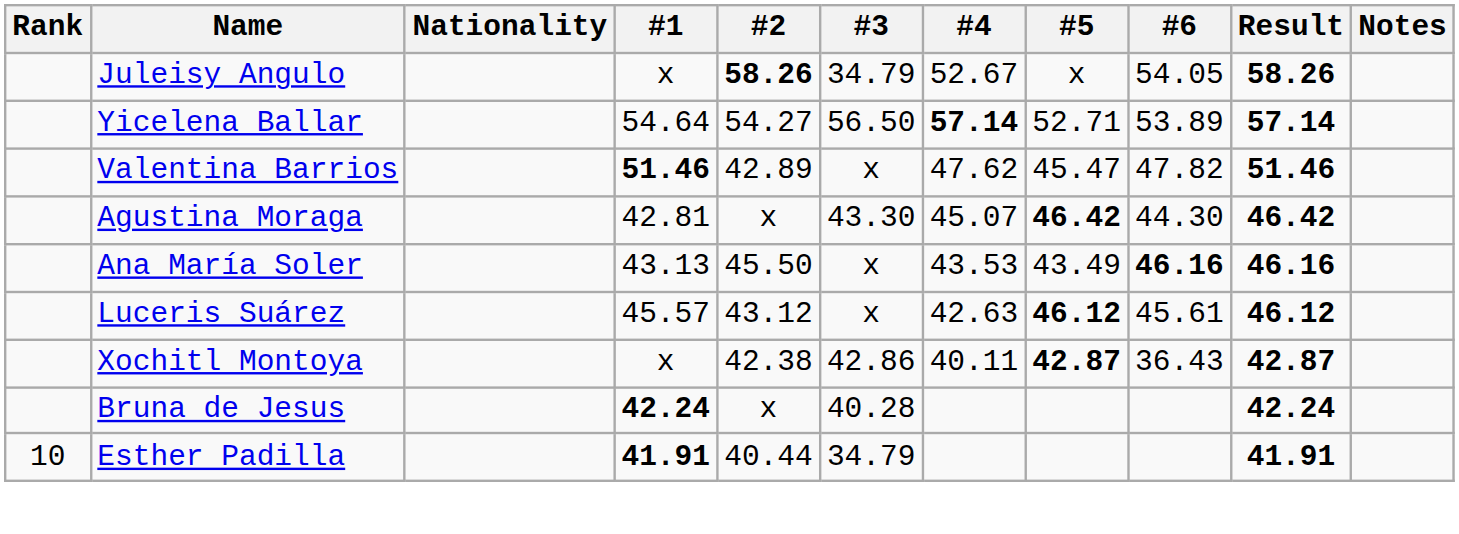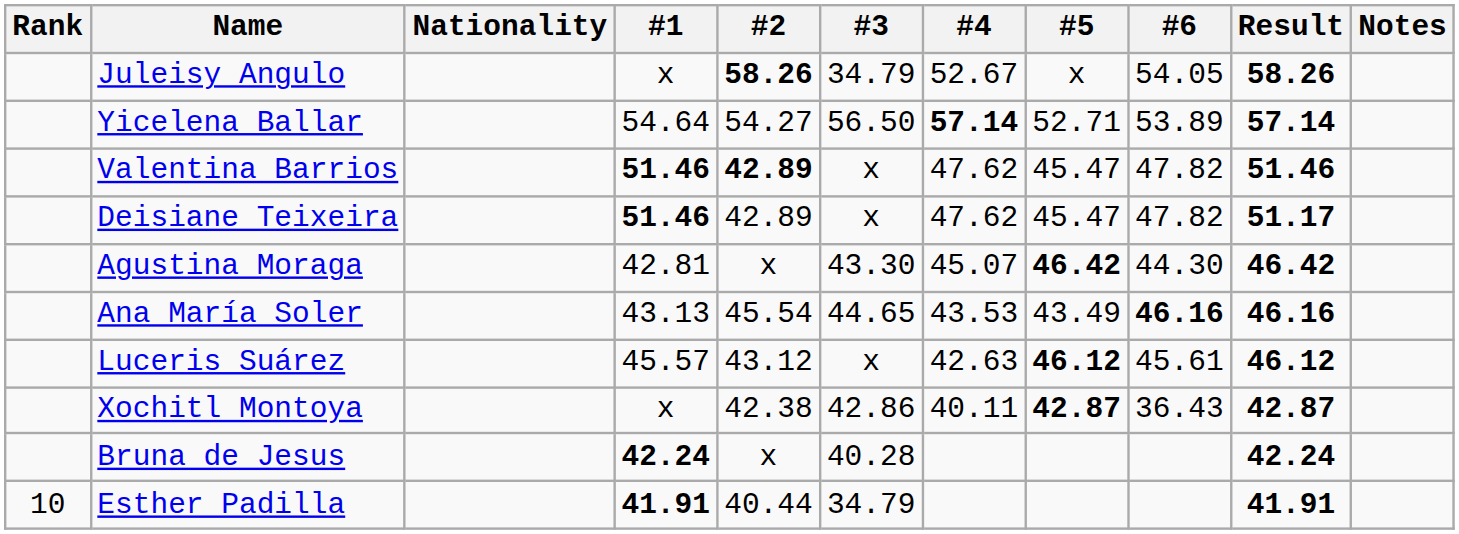 <table class="wikitable sortable" style="text-align:center;font-size:95%">
 <tr>
 <th>Rank</th>
 <th>Name</th>
 <th>Nationality</th>
 <th>#1</th>
 <th>#2</th>
 <th>#3</th>
 <th>#4</th>
 <th>#5</th>
 <th>#6</th>
 <th>Result</th>
 <th>Notes</th>
 </tr>
 <tr>
 <td></td>
 <td align=left><a href='#'>Juleisy Angulo</a></td>
 <td align=left></td>
 <td>x</td>
 <td><strong>58.26</strong></td>
 <td>34.79</td>
 <td>52.67</td>
 <td>x</td>
 <td>54.05</td>
 <td><strong>58.26</strong></td>
 <td></td>
 </tr>
 <tr>
 <td></td>
 <td align=left><a href='#'>Yicelena Ballar</a></td>
 <td align=left></td>
 <td>54.64</td>
 <td>54.27</td>
 <td>56.50</td>
 <td><strong>57.14</strong></td>
 <td>52.71</td>
 <td>53.89</td>
 <td><strong>57.14</strong></td>
 <td></td>
 </tr>
 <tr>
 <td></td>
 <td align=left><a href='#'>Valentina Barrios</a></td>
 <td align=left></td>
 <td><strong>51.46</strong></td>
+<td><strong>42.89</strong></td>
+<td>x</td>
+<td>47.62</td>
+<td>45.47</td>
+<td>47.82</td>
+<td><strong>51.46</strong></td>
+<td></td>
+</tr>
+<tr>
+<td></td>
+<td align=left><a href='#'>Deisiane Teixeira</a></td>
+<td align=left></td>
+<td><strong>51.46</strong></td>
 <td>42.89</td>
 <td>x</td>
 <td>47.62</td>
 <td>45.47</td>
 <td>47.82</td>
-<td><strong>51.46</strong></td>
+<td><strong>51.17</strong></td>
 <td></td>
 </tr>
 <tr>
 <td></td>
 <td align=left><a href='#'>Agustina Moraga</a></td>
 <td align=left></td>
 <td>42.81</td>
 <td>x</td>
 <td>43.30</td>
 <td>45.07</td>
 <td><strong>46.42</strong></td>
 <td>44.30</td>
 <td><strong>46.42</strong></td>
 <td></td>
 </tr>
 <tr>
 <td></td>
 <td align=left><a href='#'>Ana María Soler</a></td>
 <td align=left></td>
 <td>43.13</td>
-<td>45.50</td>
-<td>x</td>
+<td>45.54</td>
+<td>44.65</td>
 <td>43.53</td>
 <td>43.49</td>
 <td><strong>46.16</strong></td>
 <td><strong>46.16</strong></td>
 <td></td>
 </tr>
 <tr>
 <td></td>
 <td align=left><a href='#'>Luceris Suárez</a></td>
 <td align=left></td>
 <td>45.57</td>
 <td>43.12</td>
 <td>x</td>
 <td>42.63</td>
 <td><strong>46.12</strong></td>
 <td>45.61</td>
 <td><strong>46.12</strong></td>
 <td></td>
 </tr>
 <tr>
 <td></td>
 <td align=left><a href='#'>Xochitl Montoya</a></td>
 <td align=left></td>
 <td>x</td>
 <td>42.38</td>
 <td>42.86</td>
 <td>40.11</td>
 <td><strong>42.87</strong></td>
 <td>36.43</td>
 <td><strong>42.87</strong></td>
 <td></td>
 </tr>
 <tr>
 <td></td>
 <td align=left><a href='#'>Bruna de Jesus</a></td>
 <td align=left></td>
 <td><strong>42.24</strong></td>
 <td>x</td>
 <td>40.28</td>
 <td></td>
 <td></td>
 <td></td>
 <td><strong>42.24</strong></td>
 <td></td>
 </tr>
 <tr>
 <td>10</td>
 <td align=left><a href='#'>Esther Padilla</a></td>
 <td align=left></td>
 <td><strong>41.91</strong></td>
 <td>40.44</td>
 <td>34.79</td>
 <td></td>
 <td></td>
 <td></td>
 <td><strong>41.91</strong></td>
 <td></td>
 </tr>
 </table>
